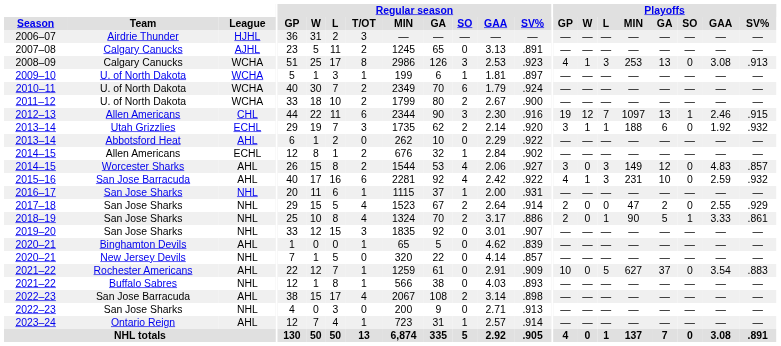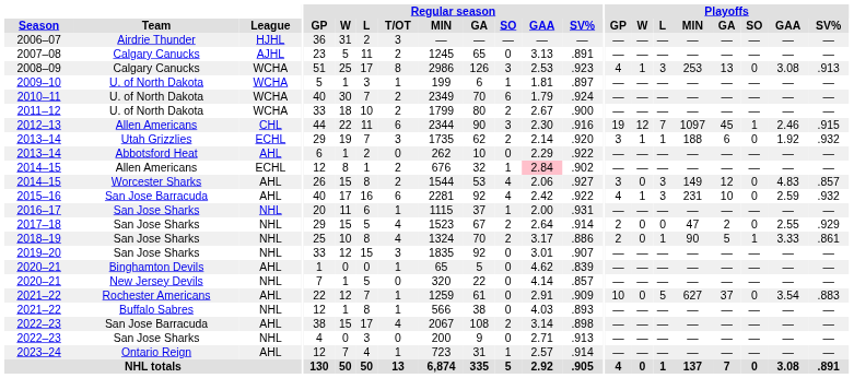 <table border="0" cellpadding="1" cellspacing="0" style="text-align:center; width:75%">
 <tr ALIGN="center" bgcolor="#e0e0e0">
 <th align="center" colspan="3" bgcolor="#ffffff"></th>
 <th align="center" rowspan="99" bgcolor="#ffffff"></th>
 <th align="center" colspan="9" bgcolor="#e0e0e0"><a href='#'>Regular season</a></th>
 <th align="center" rowspan="99" bgcolor="#ffffff"></th>
 <th align="center" colspan="8" bgcolor="#e0e0e0"><a href='#'>Playoffs</a></th>
 </tr>
 <tr ALIGN="center" bgcolor="#e0e0e0">
 <th><a href='#'>Season</a></th>
 <th>Team</th>
 <th>League</th>
 <th>GP</th>
 <th>W</th>
 <th>L</th>
 <th>T/OT</th>
 <th>MIN</th>
 <th>GA</th>
 <th><a href='#'>SO</a></th>
 <th><a href='#'>GAA</a></th>
 <th><a href='#'>SV%</a></th>
 <th>GP</th>
 <th>W</th>
 <th>L</th>
 <th>MIN</th>
 <th>GA</th>
 <th>SO</th>
 <th>GAA</th>
 <th>SV%</th>
 </tr>
 <tr ALIGN="center" bgcolor="#f0f0f0">
 <td>2006–07</td>
 <td><a href='#'>Airdrie Thunder</a></td>
 <td><a href='#'>HJHL</a></td>
 <td>36</td>
 <td>31</td>
 <td>2</td>
 <td>3</td>
 <td>—</td>
 <td>—</td>
 <td>—</td>
 <td>—</td>
 <td>—</td>
 <td>—</td>
 <td>—</td>
 <td>—</td>
 <td>—</td>
 <td>—</td>
 <td>—</td>
 <td>—</td>
 <td>—</td>
 </tr>
 <tr ALIGN="center">
 <td>2007–08</td>
 <td><a href='#'>Calgary Canucks</a></td>
 <td><a href='#'>AJHL</a></td>
 <td>23</td>
 <td>5</td>
 <td>11</td>
 <td>2</td>
 <td>1245</td>
 <td>65</td>
 <td>0</td>
 <td>3.13</td>
 <td>.891</td>
 <td>—</td>
 <td>—</td>
 <td>—</td>
 <td>—</td>
 <td>—</td>
 <td>—</td>
 <td>—</td>
 <td>—</td>
 </tr>
 <tr ALIGN="center" bgcolor="#f0f0f0">
 <td>2008–09</td>
 <td>Calgary Canucks</td>
 <td>WCHA</td>
 <td>51</td>
 <td>25</td>
 <td>17</td>
 <td>8</td>
 <td>2986</td>
 <td>126</td>
 <td>3</td>
 <td>2.53</td>
 <td>.923</td>
 <td>4</td>
 <td>1</td>
 <td>3</td>
 <td>253</td>
 <td>13</td>
 <td>0</td>
 <td>3.08</td>
 <td>.913</td>
 </tr>
 <tr ALIGN="center">
 <td><a href='#'>2009–10</a></td>
 <td><a href='#'>U. of North Dakota</a></td>
 <td><a href='#'>WCHA</a></td>
 <td>5</td>
 <td>1</td>
 <td>3</td>
 <td>1</td>
 <td>199</td>
 <td>6</td>
 <td>1</td>
 <td>1.81</td>
 <td>.897</td>
 <td>—</td>
 <td>—</td>
 <td>—</td>
 <td>—</td>
 <td>—</td>
 <td>—</td>
 <td>—</td>
 <td>—</td>
 </tr>
 <tr ALIGN="center" bgcolor="#f0f0f0">
 <td><a href='#'>2010–11</a></td>
 <td>U. of North Dakota</td>
 <td>WCHA</td>
 <td>40</td>
 <td>30</td>
 <td>7</td>
 <td>2</td>
 <td>2349</td>
 <td>70</td>
 <td>6</td>
 <td>1.79</td>
 <td>.924</td>
 <td>—</td>
 <td>—</td>
 <td>—</td>
 <td>—</td>
 <td>—</td>
 <td>—</td>
 <td>—</td>
 <td>—</td>
 </tr>
 <tr ALIGN="center">
 <td><a href='#'>2011–12</a></td>
 <td>U. of North Dakota</td>
 <td>WCHA</td>
 <td>33</td>
 <td>18</td>
 <td>10</td>
 <td>2</td>
 <td>1799</td>
 <td>80</td>
 <td>2</td>
 <td>2.67</td>
 <td>.900</td>
 <td>—</td>
 <td>—</td>
 <td>—</td>
 <td>—</td>
 <td>—</td>
 <td>—</td>
 <td>—</td>
 <td>—</td>
 </tr>
 <tr ALIGN="center" bgcolor="#f0f0f0">
 <td><a href='#'>2012–13</a></td>
 <td><a href='#'>Allen Americans</a></td>
 <td><a href='#'>CHL</a></td>
 <td>44</td>
 <td>22</td>
 <td>11</td>
 <td>6</td>
 <td>2344</td>
 <td>90</td>
 <td>3</td>
 <td>2.30</td>
 <td>.916</td>
 <td>19</td>
 <td>12</td>
 <td>7</td>
 <td>1097</td>
-<td>13</td>
+<td>45</td>
 <td>1</td>
 <td>2.46</td>
 <td>.915</td>
 </tr>
 <tr ALIGN="center">
 <td><a href='#'>2013–14</a></td>
 <td><a href='#'>Utah Grizzlies</a></td>
 <td><a href='#'>ECHL</a></td>
 <td>29</td>
 <td>19</td>
 <td>7</td>
 <td>3</td>
 <td>1735</td>
 <td>62</td>
 <td>2</td>
 <td>2.14</td>
 <td>.920</td>
 <td>3</td>
 <td>1</td>
 <td>1</td>
 <td>188</td>
 <td>6</td>
 <td>0</td>
 <td>1.92</td>
 <td>.932</td>
 </tr>
 <tr ALIGN="center" bgcolor="#f0f0f0">
 <td><a href='#'>2013–14</a></td>
 <td><a href='#'>Abbotsford Heat</a></td>
 <td><a href='#'>AHL</a></td>
 <td>6</td>
 <td>1</td>
 <td>2</td>
 <td>0</td>
 <td>262</td>
 <td>10</td>
 <td>0</td>
 <td>2.29</td>
 <td>.922</td>
 <td>—</td>
 <td>—</td>
 <td>—</td>
 <td>—</td>
 <td>—</td>
 <td>—</td>
 <td>—</td>
 <td>—</td>
 </tr>
 <tr ALIGN="center">
 <td><a href='#'>2014–15</a></td>
 <td>Allen Americans</td>
 <td>ECHL</td>
 <td>12</td>
 <td>8</td>
 <td>1</td>
 <td>2</td>
 <td>676</td>
 <td>32</td>
 <td>1</td>
-<td>2.84</td>
+<td style="background: pink;">2.84</td>
 <td>.902</td>
 <td>—</td>
 <td>—</td>
 <td>—</td>
 <td>—</td>
 <td>—</td>
 <td>—</td>
 <td>—</td>
 <td>—</td>
 </tr>
 <tr ALIGN="center" bgcolor="#f0f0f0">
 <td><a href='#'>2014–15</a></td>
 <td><a href='#'>Worcester Sharks</a></td>
 <td>AHL</td>
 <td>26</td>
 <td>15</td>
 <td>8</td>
 <td>2</td>
 <td>1544</td>
 <td>53</td>
 <td>4</td>
 <td>2.06</td>
 <td>.927</td>
 <td>3</td>
 <td>0</td>
 <td>3</td>
 <td>149</td>
 <td>12</td>
 <td>0</td>
 <td>4.83</td>
 <td>.857</td>
 </tr>
 <tr ALIGN="center">
 <td><a href='#'>2015–16</a></td>
 <td><a href='#'>San Jose Barracuda</a></td>
 <td>AHL</td>
 <td>40</td>
 <td>17</td>
 <td>16</td>
 <td>6</td>
 <td>2281</td>
 <td>92</td>
 <td>4</td>
 <td>2.42</td>
 <td>.922</td>
 <td>4</td>
 <td>1</td>
 <td>3</td>
 <td>231</td>
 <td>10</td>
 <td>0</td>
 <td>2.59</td>
 <td>.932</td>
 </tr>
 <tr ALIGN="center" bgcolor="#f0f0f0">
 <td><a href='#'>2016–17</a></td>
 <td><a href='#'>San Jose Sharks</a></td>
 <td><a href='#'>NHL</a></td>
 <td>20</td>
 <td>11</td>
 <td>6</td>
 <td>1</td>
 <td>1115</td>
 <td>37</td>
 <td>1</td>
 <td>2.00</td>
 <td>.931</td>
 <td>—</td>
 <td>—</td>
 <td>—</td>
 <td>—</td>
 <td>—</td>
 <td>—</td>
 <td>—</td>
 <td>—</td>
 </tr>
 <tr ALIGN="center">
 <td><a href='#'>2017–18</a></td>
 <td>San Jose Sharks</td>
 <td>NHL</td>
 <td>29</td>
 <td>15</td>
 <td>5</td>
 <td>4</td>
 <td>1523</td>
 <td>67</td>
 <td>2</td>
 <td>2.64</td>
 <td>.914</td>
 <td>2</td>
 <td>0</td>
 <td>0</td>
 <td>47</td>
 <td>2</td>
 <td>0</td>
 <td>2.55</td>
 <td>.929</td>
 </tr>
 <tr ALIGN="center" bgcolor="#f0f0f0">
 <td><a href='#'>2018–19</a></td>
 <td>San Jose Sharks</td>
 <td>NHL</td>
 <td>25</td>
 <td>10</td>
 <td>8</td>
 <td>4</td>
 <td>1324</td>
 <td>70</td>
 <td>2</td>
 <td>3.17</td>
 <td>.886</td>
 <td>2</td>
 <td>0</td>
 <td>1</td>
 <td>90</td>
 <td>5</td>
 <td>1</td>
 <td>3.33</td>
 <td>.861</td>
 </tr>
 <tr ALIGN="center">
 <td><a href='#'>2019–20</a></td>
 <td>San Jose Sharks</td>
 <td>NHL</td>
 <td>33</td>
 <td>12</td>
 <td>15</td>
 <td>3</td>
 <td>1835</td>
 <td>92</td>
 <td>0</td>
 <td>3.01</td>
 <td>.907</td>
 <td>—</td>
 <td>—</td>
 <td>—</td>
 <td>—</td>
 <td>—</td>
 <td>—</td>
 <td>—</td>
 <td>—</td>
 </tr>
 <tr ALIGN="center" bgcolor="#f0f0f0">
 <td><a href='#'>2020–21</a></td>
 <td><a href='#'>Binghamton Devils</a></td>
 <td>AHL</td>
 <td>1</td>
 <td>0</td>
 <td>0</td>
 <td>1</td>
 <td>65</td>
 <td>5</td>
 <td>0</td>
 <td>4.62</td>
 <td>.839</td>
 <td>—</td>
 <td>—</td>
 <td>—</td>
 <td>—</td>
 <td>—</td>
 <td>—</td>
 <td>—</td>
 <td>—</td>
 </tr>
 <tr ALIGN="center">
 <td><a href='#'>2020–21</a></td>
 <td><a href='#'>New Jersey Devils</a></td>
 <td>NHL</td>
 <td>7</td>
 <td>1</td>
 <td>5</td>
 <td>0</td>
 <td>320</td>
 <td>22</td>
 <td>0</td>
 <td>4.14</td>
 <td>.857</td>
 <td>—</td>
 <td>—</td>
 <td>—</td>
 <td>—</td>
 <td>—</td>
 <td>—</td>
 <td>—</td>
 <td>—</td>
 </tr>
 <tr ALIGN="center" bgcolor="#f0f0f0">
 <td><a href='#'>2021–22</a></td>
 <td><a href='#'>Rochester Americans</a></td>
 <td>AHL</td>
 <td>22</td>
 <td>12</td>
 <td>7</td>
 <td>1</td>
 <td>1259</td>
 <td>61</td>
 <td>0</td>
 <td>2.91</td>
 <td>.909</td>
 <td>10</td>
 <td>0</td>
 <td>5</td>
 <td>627</td>
 <td>37</td>
 <td>0</td>
 <td>3.54</td>
 <td>.883</td>
 </tr>
 <tr ALIGN="center">
 <td><a href='#'>2021–22</a></td>
 <td><a href='#'>Buffalo Sabres</a></td>
 <td>NHL</td>
 <td>12</td>
 <td>1</td>
 <td>8</td>
 <td>1</td>
 <td>566</td>
 <td>38</td>
 <td>0</td>
 <td>4.03</td>
 <td>.893</td>
 <td>—</td>
 <td>—</td>
 <td>—</td>
 <td>—</td>
 <td>—</td>
 <td>—</td>
 <td>—</td>
 <td>—</td>
 </tr>
 <tr ALIGN="center" bgcolor="#f0f0f0">
 <td><a href='#'>2022–23</a></td>
 <td>San Jose Barracuda</td>
 <td>AHL</td>
 <td>38</td>
 <td>15</td>
 <td>17</td>
 <td>4</td>
 <td>2067</td>
 <td>108</td>
 <td>2</td>
 <td>3.14</td>
 <td>.898</td>
 <td>—</td>
 <td>—</td>
 <td>—</td>
 <td>—</td>
 <td>—</td>
 <td>—</td>
 <td>—</td>
 <td>—</td>
 </tr>
 <tr ALIGN="center">
 <td><a href='#'>2022–23</a></td>
 <td>San Jose Sharks</td>
 <td>NHL</td>
 <td>4</td>
 <td>0</td>
 <td>3</td>
 <td>0</td>
 <td>200</td>
 <td>9</td>
 <td>0</td>
 <td>2.71</td>
 <td>.913</td>
 <td>—</td>
 <td>—</td>
 <td>—</td>
 <td>—</td>
 <td>—</td>
 <td>—</td>
 <td>—</td>
 <td>—</td>
 </tr>
 <tr ALIGN="center" bgcolor="#f0f0f0">
 <td><a href='#'>2023–24</a></td>
 <td><a href='#'>Ontario Reign</a></td>
 <td>AHL</td>
 <td>12</td>
 <td>7</td>
 <td>4</td>
 <td>1</td>
 <td>723</td>
 <td>31</td>
 <td>1</td>
 <td>2.57</td>
 <td>.914</td>
 <td>—</td>
 <td>—</td>
 <td>—</td>
 <td>—</td>
 <td>—</td>
 <td>—</td>
 <td>—</td>
 <td>—</td>
 </tr>
 <tr ALIGN="center" bgcolor="#e0e0e0">
 <th colspan="3" align="center">NHL totals</th>
 <th>130</th>
 <th>50</th>
 <th>50</th>
 <th>13</th>
 <th>6,874</th>
 <th>335</th>
 <th>5</th>
 <th>2.92</th>
 <th>.905</th>
 <th>4</th>
 <th>0</th>
 <th>1</th>
 <th>137</th>
 <th>7</th>
 <th>0</th>
 <th>3.08</th>
 <th>.891</th>
 </tr>
 </table>
